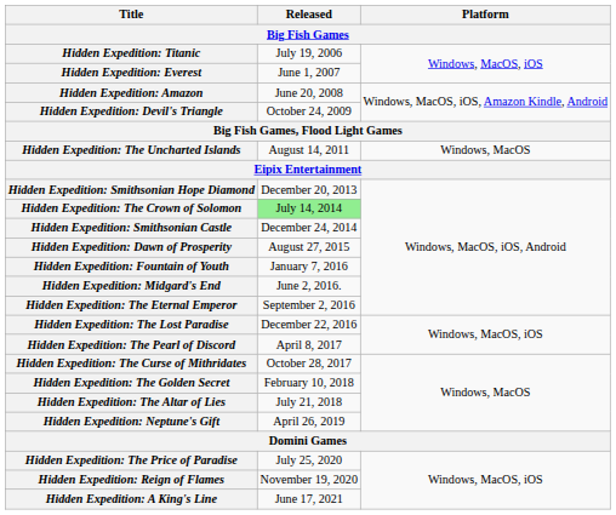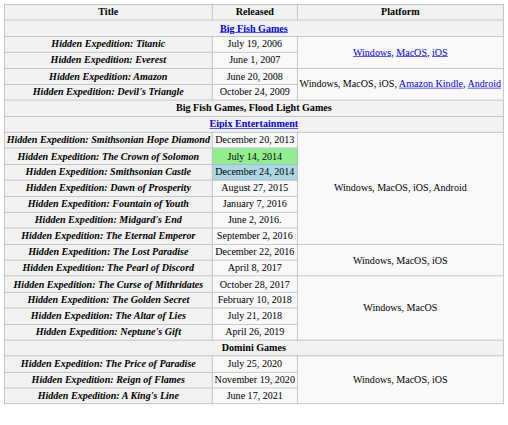 <table class="wikitable sortable plainrowheaders" style="text-align: center">
 <tr>
 <th>Title</th>
 <th>Released</th>
 <th>Platform</th>
 </tr>
 <tr>
 <th colspan="3"><strong><a href='#'>Big Fish Games</a></strong></th>
 </tr>
 <tr>
 <th scope="row"><em>Hidden Expedition: Titanic</em></th>
 <td>July 19, 2006</td>
 <td rowspan="2"><a href='#'>Windows</a>, <a href='#'>MacOS</a>, <a href='#'>iOS</a></td>
 </tr>
 <tr>
 <th scope="row"><em>Hidden Expedition: Everest</em></th>
 <td>June 1, 2007</td>
 </tr>
 <tr>
 <th scope="row"><em>Hidden Expedition: Amazon</em></th>
 <td>June 20, 2008</td>
 <td rowspan="2">Windows, MacOS, iOS, <a href='#'>Amazon Kindle</a>, <a href='#'>Android</a></td>
 </tr>
 <tr>
 <th scope="row"><em>Hidden Expedition: Devil's Triangle</em></th>
 <td>October 24, 2009</td>
 </tr>
 <tr>
 <th colspan="3"><strong>Big Fish Games, Flood Light Games</strong></th>
 </tr>
 <tr>
-<th scope="row"><em>Hidden Expedition: The Uncharted Islands</em></th>
-<td>August 14, 2011</td>
-<td>Windows, MacOS</td>
-</tr>
-<tr>
 <th colspan="3"><strong><a href='#'>Eipix Entertainment</a></strong></th>
 </tr>
 <tr>
 <th scope="row"><em>Hidden Expedition: Smithsonian Hope Diamond</em></th>
 <td>December 20, 2013</td>
 <td rowspan="7">Windows, MacOS, iOS, Android</td>
 </tr>
 <tr>
 <th scope="row"><em>Hidden Expedition: The Crown of Solomon</em></th>
 <td style="background: lightgreen;">July 14, 2014</td>
 </tr>
 <tr>
 <th scope="row"><em>Hidden Expedition: Smithsonian Castle</em></th>
-<td>December 24, 2014</td>
+<td style="background: lightblue;">December 24, 2014</td>
 </tr>
 <tr>
 <th scope="row"><em>Hidden Expedition: Dawn of Prosperity</em></th>
 <td>August 27, 2015</td>
 </tr>
 <tr>
 <th scope="row"><em>Hidden Expedition: Fountain of Youth</em></th>
 <td>January 7, 2016</td>
 </tr>
 <tr>
 <th scope="row"><em>Hidden Expedition: Midgard's End</em></th>
 <td>June 2, 2016.</td>
 </tr>
 <tr>
 <th scope="row"><em>Hidden Expedition: The Eternal Emperor</em></th>
 <td>September 2, 2016</td>
 </tr>
 <tr>
 <th scope="row"><em>Hidden Expedition: The Lost Paradise</em></th>
 <td>December 22, 2016</td>
 <td rowspan="2">Windows, MacOS, iOS</td>
 </tr>
 <tr>
 <th scope="row"><em>Hidden Expedition: The Pearl of Discord</em></th>
 <td>April 8, 2017</td>
 </tr>
 <tr>
 <th scope="row"><em>Hidden Expedition: The Curse of Mithridates</em></th>
 <td>October 28, 2017</td>
 <td rowspan="4">Windows, MacOS</td>
 </tr>
 <tr>
 <th scope="row"><em>Hidden Expedition: The Golden Secret</em></th>
 <td>February 10, 2018</td>
 </tr>
 <tr>
 <th scope="row"><em>Hidden Expedition: The Altar of Lies</em></th>
 <td>July 21, 2018</td>
 </tr>
 <tr>
 <th scope="row"><em>Hidden Expedition: Neptune's Gift</em></th>
 <td>April 26, 2019</td>
 </tr>
 <tr>
 <th colspan="3"><strong>Domini Games</strong></th>
 </tr>
 <tr>
 <th scope="row"><em>Hidden Expedition: The Price of Paradise</em></th>
 <td>July 25, 2020</td>
 <td rowspan="3">Windows, MacOS, iOS</td>
 </tr>
 <tr>
 <th scope="row"><em>Hidden Expedition: Reign of Flames</em></th>
 <td>November 19, 2020</td>
 </tr>
 <tr>
 <th scope="row"><em>Hidden Expedition: A King's Line</em></th>
 <td>June 17, 2021</td>
 </tr>
 </table>
